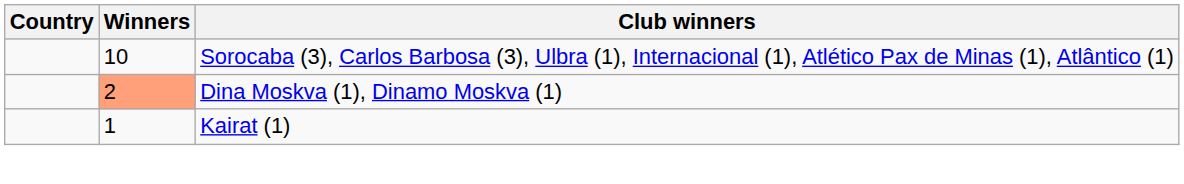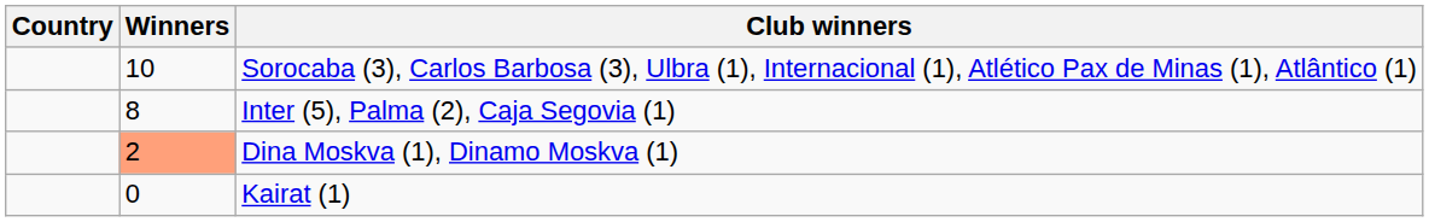 <table class="wikitable">
 <tr>
 <th>Country</th>
 <th>Winners</th>
 <th>Club winners</th>
 </tr>
 <tr>
 <td></td>
 <td>10</td>
 <td><a href='#'>Sorocaba</a> (3), <a href='#'>Carlos Barbosa</a> (3), <a href='#'>Ulbra</a> (1), <a href='#'>Internacional</a> (1), <a href='#'>Atlético Pax de Minas</a> (1), <a href='#'>Atlântico</a> (1)</td>
 </tr>
 <tr>
 <td></td>
+<td>8</td>
+<td><a href='#'>Inter</a> (5), <a href='#'>Palma</a> (2), <a href='#'>Caja Segovia</a> (1)</td>
+</tr>
+<tr>
+<td></td>
 <td style="background: lightsalmon;">2</td>
 <td><a href='#'>Dina Moskva</a> (1), <a href='#'>Dinamo Moskva</a> (1)</td>
 </tr>
 <tr>
 <td></td>
-<td>1</td>
+<td>0</td>
 <td><a href='#'>Kairat</a> (1)</td>
 </tr>
 </table>
